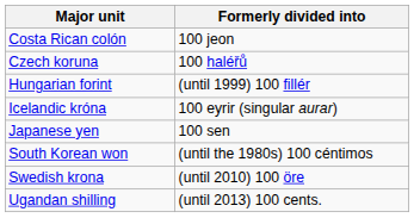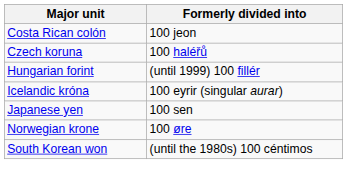 <table class="wikitable">
 <tr>
 <th width=180pt>Major unit</th>
 <th width=250pt>Formerly divided into</th>
 </tr>
 <tr>
 <td><a href='#'>Costa Rican colón</a></td>
 <td>100 jeon</td>
 </tr>
 <tr>
 <td><a href='#'>Czech koruna</a></td>
 <td>100 <a href='#'>haléřů</a></td>
 </tr>
 <tr>
 <td><a href='#'>Hungarian forint</a></td>
 <td>(until 1999) 100 <a href='#'>fillér</a></td>
 </tr>
 <tr>
 <td><a href='#'>Icelandic króna</a></td>
 <td>100 eyrir (singular <em>aurar</em>)</td>
 </tr>
 <tr>
 <td><a href='#'>Japanese yen</a></td>
 <td>100 sen</td>
 </tr>
 <tr>
+<td><a href='#'>Norwegian krone</a></td>
+<td>100 <a href='#'>øre</a></td>
+</tr>
+<tr>
 <td><a href='#'>South Korean won</a></td>
 <td>(until the 1980s) 100 céntimos</td>
 </tr>
-<tr>
-<td><a href='#'>Swedish krona</a></td>
-<td>(until 2010) 100 <a href='#'>öre</a></td>
-</tr>
-<tr>
-<td><a href='#'>Ugandan shilling</a></td>
-<td>(until 2013) 100 cents.</td>
-</tr>
 </table>
